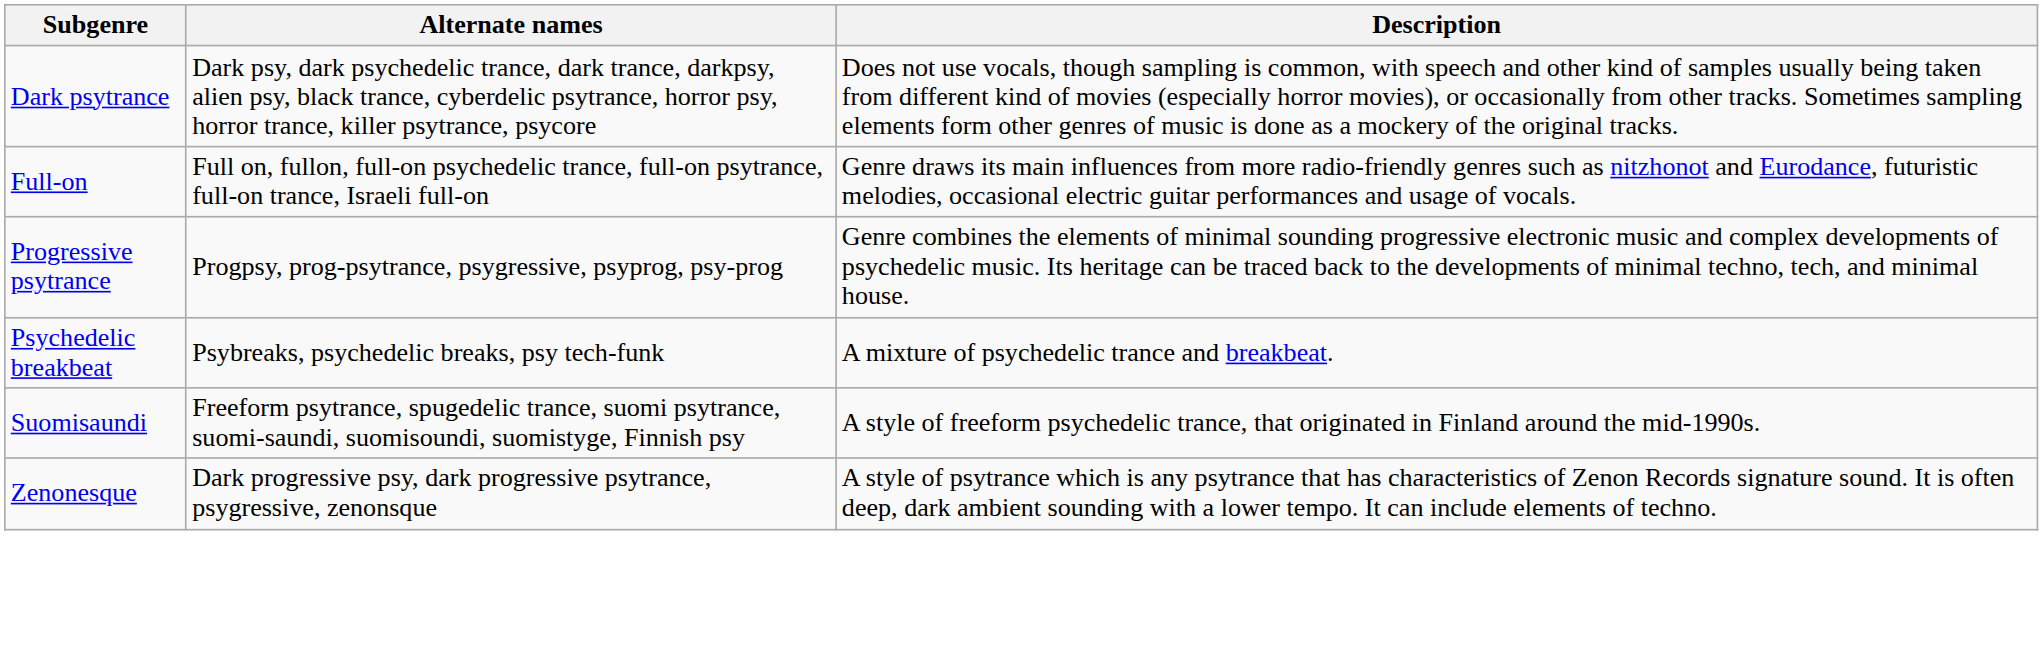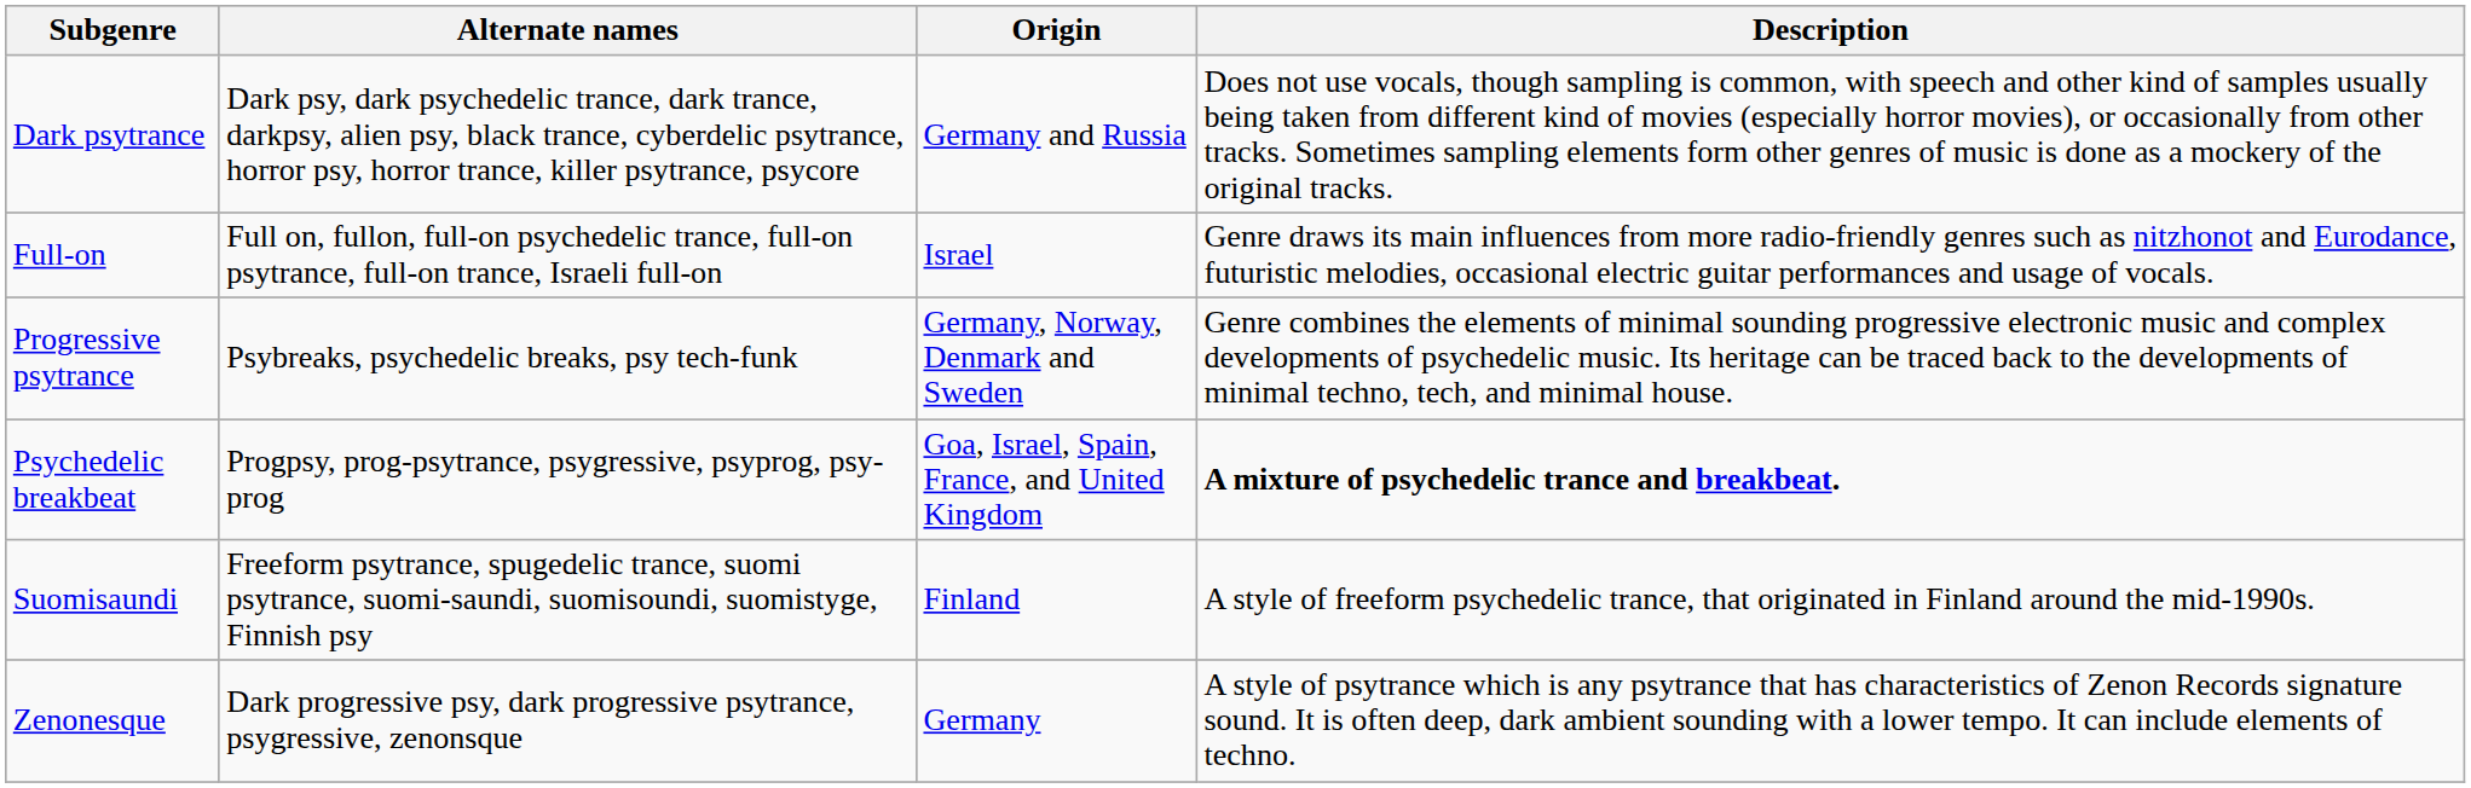 <table class="wikitable sortable">
 <tr>
 <th>Subgenre</th>
 <th>Alternate names</th>
+<th>Origin</th>
 <th>Description</th>
 </tr>
 <tr>
 <td><a href='#'>Dark psytrance</a></td>
 <td>Dark psy, dark psychedelic trance, dark trance, darkpsy, alien psy, black trance, cyberdelic psytrance, horror psy, horror trance, killer psytrance, psycore</td>
+<td><a href='#'>Germany</a> and <a href='#'>Russia</a></td>
 <td>Does not use vocals, though sampling is common, with speech and other kind of samples usually being taken from different kind of movies (especially horror movies), or occasionally from other tracks. Sometimes sampling elements form other genres of music is done as a mockery of the original tracks.</td>
 </tr>
 <tr>
 <td><a href='#'>Full-on</a></td>
 <td>Full on, fullon, full-on psychedelic trance, full-on psytrance, full-on trance, Israeli full-on</td>
+<td><a href='#'>Israel</a></td>
 <td>Genre draws its main influences from more radio-friendly genres such as <a href='#'>nitzhonot</a> and <a href='#'>Eurodance</a>, futuristic melodies, occasional electric guitar performances and usage of vocals.</td>
 </tr>
 <tr>
 <td><a href='#'>Progressive psytrance</a></td>
-<td>Progpsy, prog-psytrance, psygressive, psyprog, psy-prog</td>
+<td>Psybreaks, psychedelic breaks, psy tech-funk</td>
+<td><a href='#'>Germany</a>, <a href='#'>Norway</a>, <a href='#'>Denmark</a> and <a href='#'>Sweden</a></td>
 <td>Genre combines the elements of minimal sounding progressive electronic music and complex developments of psychedelic music. Its heritage can be traced back to the developments of minimal techno, tech, and minimal house.</td>
 </tr>
 <tr>
 <td><a href='#'>Psychedelic breakbeat</a></td>
-<td>Psybreaks, psychedelic breaks, psy tech-funk</td>
-<td>A mixture of psychedelic trance and <a href='#'>breakbeat</a>.</td>
+<td>Progpsy, prog-psytrance, psygressive, psyprog, psy-prog</td>
+<td><a href='#'>Goa</a>, <a href='#'>Israel</a>, <a href='#'>Spain</a>, <a href='#'>France</a>, and <a href='#'>United Kingdom</a></td>
+<td><strong>A mixture of psychedelic trance and <a href='#'>breakbeat</a>.</strong></td>
 </tr>
 <tr>
 <td><a href='#'>Suomisaundi</a></td>
 <td>Freeform psytrance, spugedelic trance, suomi psytrance, suomi-saundi, suomisoundi, suomistyge, Finnish psy</td>
+<td><a href='#'>Finland</a></td>
 <td>A style of freeform psychedelic trance, that originated in Finland around the mid-1990s.</td>
 </tr>
 <tr>
 <td><a href='#'>Zenonesque</a></td>
 <td>Dark progressive psy, dark progressive psytrance, psygressive, zenonsque</td>
+<td><a href='#'>Germany</a></td>
 <td>A style of psytrance which is any psytrance that has characteristics of Zenon Records signature sound. It is often deep, dark ambient sounding with a lower tempo. It can include elements of techno.</td>
 </tr>
 </table>
